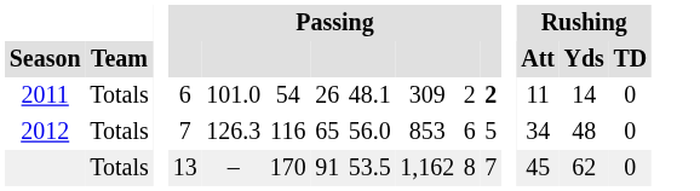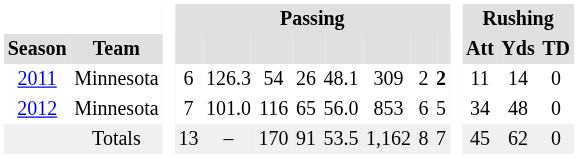 <table border="0" cellpadding="3" cellspacing="0" style="text-align:center">
 <tr style="background:#e0e0e0;">
 <th colspan="2" style="background:White;"> </th>
 <th rowspan="99" style="background:White;"> </th>
 <th colspan="8">Passing</th>
 <th rowspan="99" style="background:White;"> </th>
 <th colspan="3">Rushing</th>
 </tr>
 <tr style="background:#e0e0e0;">
 <th>Season</th>
 <th>Team</th>
 <th></th>
 <th></th>
 <th></th>
 <th></th>
 <th></th>
 <th></th>
 <th></th>
 <th></th>
 <th>Att</th>
 <th>Yds</th>
 <th>TD</th>
 </tr>
 <tr>
 <td><a href='#'>2011</a></td>
-<td>Totals</td>
+<td>Minnesota</td>
 <td>6</td>
-<td>101.0</td>
+<td>126.3</td>
 <td>54</td>
 <td>26</td>
 <td>48.1</td>
 <td>309</td>
 <td>2</td>
 <td><strong>2</strong></td>
 <td>11</td>
 <td>14</td>
 <td>0</td>
 </tr>
 <tr>
 <td><a href='#'>2012</a></td>
-<td>Totals</td>
+<td>Minnesota</td>
 <td>7</td>
-<td>126.3</td>
+<td>101.0</td>
 <td>116</td>
 <td>65</td>
 <td>56.0</td>
 <td>853</td>
 <td>6</td>
 <td>5</td>
 <td>34</td>
 <td>48</td>
 <td>0</td>
 </tr>
 <tr style="background:#f0f0f0;">
 <td></td>
 <td>Totals</td>
 <td>13</td>
 <td>–</td>
 <td>170</td>
 <td>91</td>
 <td>53.5</td>
 <td>1,162</td>
 <td>8</td>
 <td>7</td>
 <td>45</td>
 <td>62</td>
 <td>0</td>
 </tr>
 <tr>
 </tr>
 </table>
